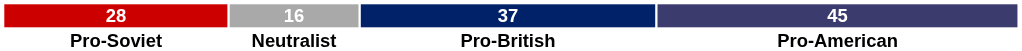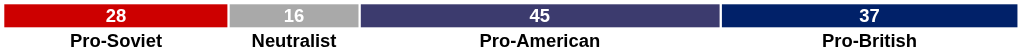 <table style="width:70%; text-align:center">
 <tr style="color:white">
 <td style="background:#CD0000; width:22.22%"><strong>28</strong></td>
 <td style="background:#A9A9A9; width:12.70%"><strong>16</strong></td>
+<td style="background:#3C3B6E; width:35.71%"><strong>45</strong></td>
 <td style="background:#012169; width:29.36%"><strong>37</strong></td>
-<td style="background:#3C3B6E; width:35.71%"><strong>45</strong></td>
 </tr>
 <tr>
 <td><span><strong>Pro-Soviet</strong></span></td>
 <td><span><strong>Neutralist</strong></span></td>
+<td><span><strong>Pro-American</strong></span></td>
 <td><span><strong>Pro-British</strong></span></td>
-<td><span><strong>Pro-American</strong></span></td>
 </tr>
 </table>
